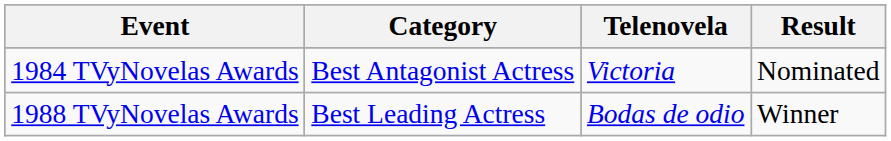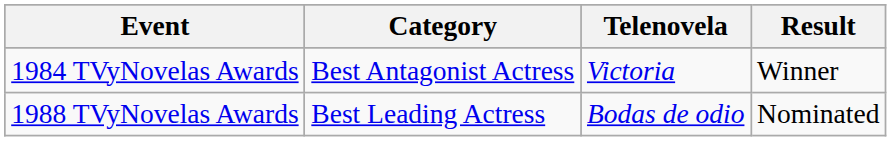 <table class="wikitable">
 <tr>
 <th><strong>Event</strong></th>
 <th><strong>Category</strong></th>
 <th><strong>Telenovela</strong></th>
 <th><strong>Result</strong></th>
 </tr>
 <tr>
 <td><a href='#'>1984 TVyNovelas Awards</a></td>
 <td><a href='#'>Best Antagonist Actress</a></td>
 <td><em><a href='#'>Victoria</a></em></td>
-<td>Nominated</td>
+<td>Winner</td>
 </tr>
 <tr>
 <td><a href='#'>1988 TVyNovelas Awards</a></td>
 <td><a href='#'>Best Leading Actress</a></td>
 <td><em><a href='#'>Bodas de odio</a></em></td>
-<td>Winner</td>
+<td>Nominated</td>
 </tr>
 </table>
